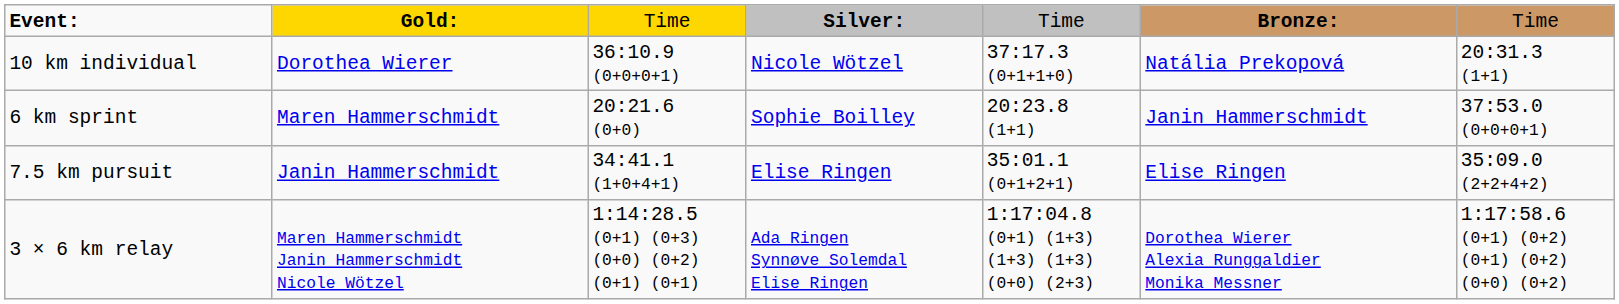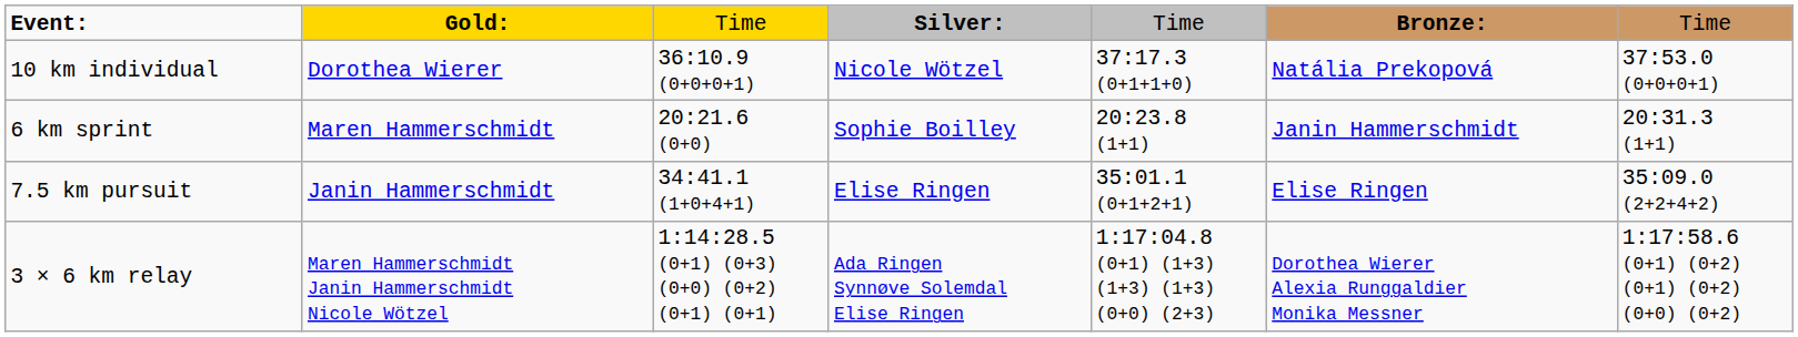 <table class="wikitable" width=85%>
 <tr>
 <td><strong>Event:</strong></td>
 <td style="text-align:center;background-color:gold;"><strong>Gold:</strong></td>
 <td style="text-align:center;background-color:gold;">Time</td>
 <td style="text-align:center;background-color:silver;"><strong>Silver:</strong></td>
 <td style="text-align:center;background-color:silver;">Time</td>
 <td style="text-align:center;background-color:#CC9966;"><strong>Bronze:</strong></td>
 <td style="text-align:center;background-color:#CC9966;">Time</td>
 </tr>
 <tr>
 <td>10 km individual<br><em></em></td>
 <td><a href='#'>Dorothea Wierer</a><br><small></small></td>
 <td>36:10.9<br><small>(0+0+0+1)</small></td>
 <td><a href='#'>Nicole Wötzel</a><br><small></small></td>
 <td>37:17.3 <br><small>(0+1+1+0)</small></td>
 <td><a href='#'>Natália Prekopová</a><br><small></small></td>
-<td>20:31.3<br><small>(1+1)</small></td>
+<td>37:53.0<br><small>(0+0+0+1)</small></td>
 </tr>
 <tr>
 <td>6 km sprint<br><em></em></td>
 <td><a href='#'>Maren Hammerschmidt</a><br><small></small></td>
 <td>20:21.6<br><small>(0+0)</small></td>
 <td><a href='#'>Sophie Boilley</a><br><small></small></td>
 <td>20:23.8<br><small>(1+1)</small></td>
 <td><a href='#'>Janin Hammerschmidt</a><br><small></small></td>
-<td>37:53.0<br><small>(0+0+0+1)</small></td>
+<td>20:31.3<br><small>(1+1)</small></td>
 </tr>
 <tr>
 <td>7.5 km pursuit<br><em></em></td>
 <td><a href='#'>Janin Hammerschmidt</a><br><small></small></td>
 <td>34:41.1<br><small>(1+0+4+1)</small></td>
 <td><a href='#'>Elise Ringen</a><br><small></small></td>
 <td>35:01.1<br><small>(0+1+2+1)</small></td>
 <td><a href='#'>Elise Ringen</a><br><small></small></td>
 <td>35:09.0<br><small>(2+2+4+2)</small></td>
 </tr>
 <tr>
 <td>3 × 6 km relay<br><em></em></td>
 <td>  <br><small><a href='#'>Maren Hammerschmidt</a><br><a href='#'>Janin Hammerschmidt</a><br><a href='#'>Nicole Wötzel</a></small></td>
 <td>1:14:28.5<br><small>(0+1) (0+3)<br>(0+0) (0+2)<br>(0+1) (0+1)</small></td>
 <td>  <br><small><a href='#'>Ada Ringen</a><br><a href='#'>Synnøve Solemdal</a><br><a href='#'>Elise Ringen</a></small></td>
 <td>1:17:04.8<br><small>(0+1) (1+3)<br>(1+3) (1+3)<br>(0+0) (2+3)</small></td>
 <td>  <br><small><a href='#'>Dorothea Wierer</a><br><a href='#'>Alexia Runggaldier</a><br><a href='#'>Monika Messner</a></small></td>
 <td>1:17:58.6	<br><small>(0+1) (0+2)<br>(0+1) (0+2)<br>(0+0) (0+2)</small></td>
 </tr>
 </table>
